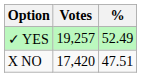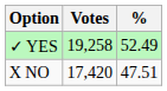 <table class="wikitable">
 <tr>
 <th>Option</th>
 <th>Votes</th>
 <th>%</th>
 </tr>
 <tr>
 <td style=background:#bbf8be>✓ YES</td>
-<td style=background:#bbf8be>19,257</td>
+<td style=background:#bbf8be>19,258</td>
 <td style=background:#bbf8be>52.49</td>
 </tr>
 <tr>
 <td>X NO</td>
 <td>17,420</td>
 <td>47.51</td>
 </tr>
 </table>
